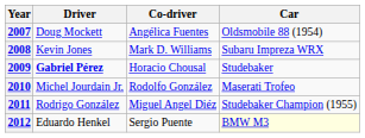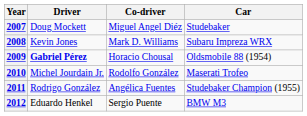 <table class="wikitable">
 <tr>
 <th>Year</th>
 <th>Driver</th>
 <th>Co-driver</th>
 <th>Car</th>
 </tr>
 <tr>
 <th><a href='#'>2007</a></th>
 <td> <a href='#'>Doug Mockett</a></td>
-<td> <a href='#'>Angélica Fuentes</a></td>
-<td><a href='#'>Oldsmobile 88</a> (1954)</td>
+<td> <a href='#'>Miguel Angel Diéz</a></td>
+<td><a href='#'>Studebaker</a></td>
 </tr>
 <tr>
 <th><a href='#'>2008</a></th>
 <td> <a href='#'>Kevin Jones</a></td>
 <td> <a href='#'>Mark D. Williams</a></td>
 <td><a href='#'>Subaru Impreza WRX</a></td>
 </tr>
 <tr>
 <th><a href='#'>2009</a></th>
 <td><strong> <a href='#'>Gabriel Pérez</a></strong></td>
 <td> <a href='#'>Horacio Chousal</a></td>
-<td><a href='#'>Studebaker</a></td>
+<td><a href='#'>Oldsmobile 88</a> (1954)</td>
 </tr>
 <tr>
 <th><a href='#'>2010</a></th>
 <td> <a href='#'>Michel Jourdain Jr.</a></td>
 <td> <a href='#'>Rodolfo González</a></td>
 <td><a href='#'>Maserati Trofeo</a></td>
 </tr>
 <tr>
 <th><a href='#'>2011</a></th>
 <td> <a href='#'>Rodrigo González</a></td>
-<td> <a href='#'>Miguel Angel Diéz</a></td>
+<td> <a href='#'>Angélica Fuentes</a></td>
 <td><a href='#'>Studebaker Champion</a> (1955)</td>
 </tr>
 <tr>
 <th><a href='#'>2012</a></th>
 <td> Eduardo Henkel</td>
 <td> Sergio Puente</td>
-<td style="background: lightyellow;"><a href='#'>BMW M3</a></td>
+<td><a href='#'>BMW M3</a></td>
 </tr>
 </table>
